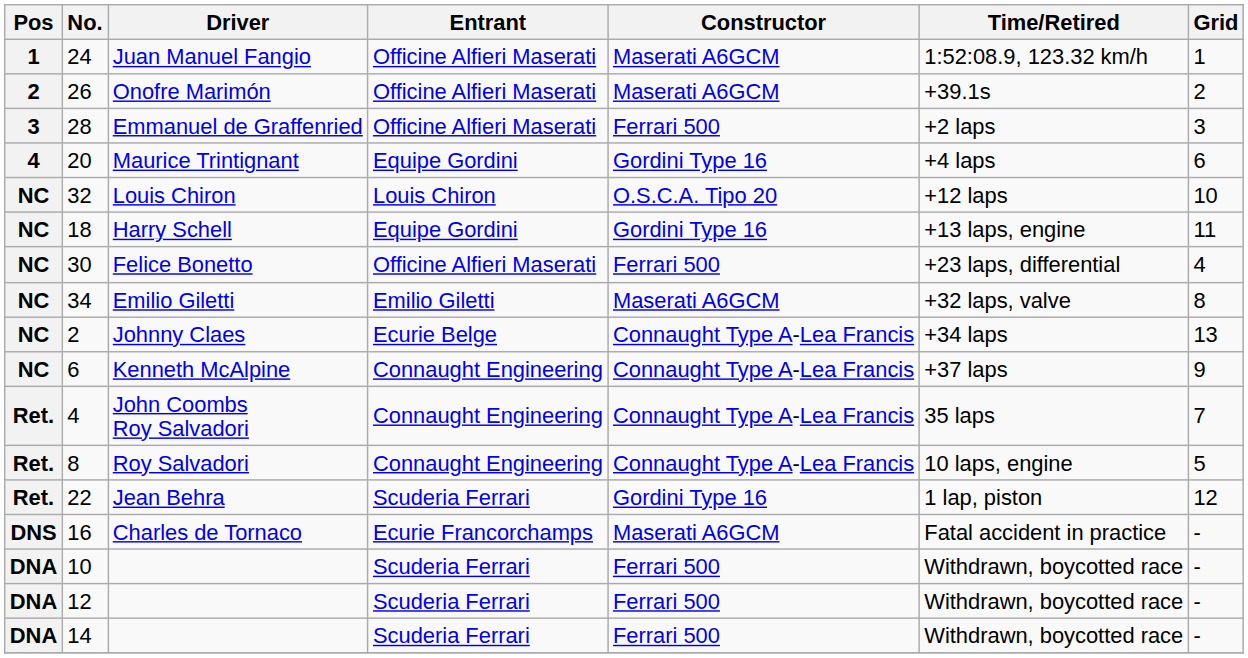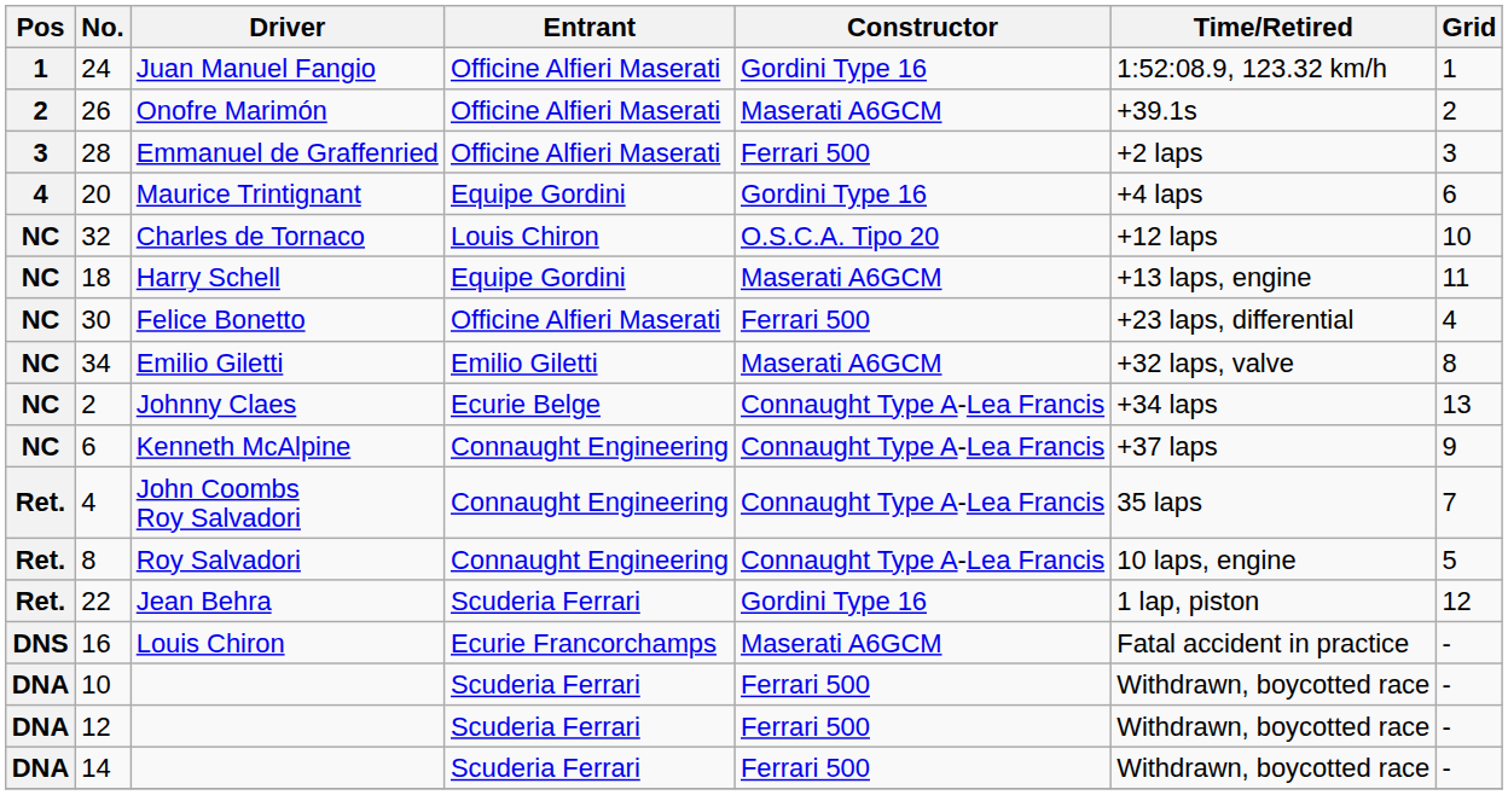 <table class="wikitable sortable" style="font-size: 95%;">
 <tr>
 <th>Pos</th>
 <th>No.</th>
 <th>Driver</th>
 <th>Entrant</th>
 <th>Constructor</th>
 <th>Time/Retired</th>
 <th>Grid</th>
 </tr>
 <tr>
 <th>1</th>
 <td>24</td>
 <td> <a href='#'>Juan Manuel Fangio</a></td>
 <td><a href='#'>Officine Alfieri Maserati</a></td>
-<td><a href='#'>Maserati A6GCM</a></td>
+<td><a href='#'>Gordini Type 16</a></td>
 <td>1:52:08.9, 123.32 km/h</td>
 <td>1</td>
 </tr>
 <tr>
 <th>2</th>
 <td>26</td>
 <td> <a href='#'>Onofre Marimón</a></td>
 <td><a href='#'>Officine Alfieri Maserati</a></td>
 <td><a href='#'>Maserati A6GCM</a></td>
 <td>+39.1s</td>
 <td>2</td>
 </tr>
 <tr>
 <th>3</th>
 <td>28</td>
 <td> <a href='#'>Emmanuel de Graffenried</a></td>
 <td><a href='#'>Officine Alfieri Maserati</a></td>
 <td><a href='#'>Ferrari 500</a></td>
 <td>+2 laps</td>
 <td>3</td>
 </tr>
 <tr>
 <th>4</th>
 <td>20</td>
 <td> <a href='#'>Maurice Trintignant</a></td>
 <td><a href='#'>Equipe Gordini</a></td>
 <td><a href='#'>Gordini Type 16</a></td>
 <td>+4 laps</td>
 <td>6</td>
 </tr>
 <tr>
 <th>NC</th>
 <td>32</td>
-<td> <a href='#'>Louis Chiron</a></td>
+<td> <a href='#'>Charles de Tornaco</a></td>
 <td><a href='#'>Louis Chiron</a></td>
 <td><a href='#'>O.S.C.A. Tipo 20</a></td>
 <td>+12 laps</td>
 <td>10</td>
 </tr>
 <tr>
 <th>NC</th>
 <td>18</td>
 <td> <a href='#'>Harry Schell</a></td>
 <td><a href='#'>Equipe Gordini</a></td>
-<td><a href='#'>Gordini Type 16</a></td>
+<td><a href='#'>Maserati A6GCM</a></td>
 <td>+13 laps, engine</td>
 <td>11</td>
 </tr>
 <tr>
 <th>NC</th>
 <td>30</td>
 <td> <a href='#'>Felice Bonetto</a></td>
 <td><a href='#'>Officine Alfieri Maserati</a></td>
 <td><a href='#'>Ferrari 500</a></td>
 <td>+23 laps, differential</td>
 <td>4</td>
 </tr>
 <tr>
 <th>NC</th>
 <td>34</td>
 <td> <a href='#'>Emilio Giletti</a></td>
 <td><a href='#'>Emilio Giletti</a></td>
 <td><a href='#'>Maserati A6GCM</a></td>
 <td>+32 laps, valve</td>
 <td>8</td>
 </tr>
 <tr>
 <th>NC</th>
 <td>2</td>
 <td> <a href='#'>Johnny Claes</a></td>
 <td><a href='#'>Ecurie Belge</a></td>
 <td><a href='#'>Connaught Type A</a>-<a href='#'>Lea Francis</a></td>
 <td>+34 laps</td>
 <td>13</td>
 </tr>
 <tr>
 <th>NC</th>
 <td>6</td>
 <td> <a href='#'>Kenneth McAlpine</a></td>
 <td><a href='#'>Connaught Engineering</a></td>
 <td><a href='#'>Connaught Type A</a>-<a href='#'>Lea Francis</a></td>
 <td>+37 laps</td>
 <td>9</td>
 </tr>
 <tr>
 <th>Ret.</th>
 <td>4</td>
 <td> <a href='#'>John Coombs</a><br> <a href='#'>Roy Salvadori</a></td>
 <td><a href='#'>Connaught Engineering</a></td>
 <td><a href='#'>Connaught Type A</a>-<a href='#'>Lea Francis</a></td>
 <td>35 laps</td>
 <td>7</td>
 </tr>
 <tr>
 <th>Ret.</th>
 <td>8</td>
 <td> <a href='#'>Roy Salvadori</a></td>
 <td><a href='#'>Connaught Engineering</a></td>
 <td><a href='#'>Connaught Type A</a>-<a href='#'>Lea Francis</a></td>
 <td>10 laps, engine</td>
 <td>5</td>
 </tr>
 <tr>
 <th>Ret.</th>
 <td>22</td>
 <td> <a href='#'>Jean Behra</a></td>
 <td><a href='#'>Scuderia Ferrari</a></td>
 <td><a href='#'>Gordini Type 16</a></td>
 <td>1 lap, piston</td>
 <td>12</td>
 </tr>
 <tr>
 <th>DNS</th>
 <td>16</td>
-<td> <a href='#'>Charles de Tornaco</a></td>
+<td> <a href='#'>Louis Chiron</a></td>
 <td><a href='#'>Ecurie Francorchamps</a></td>
 <td><a href='#'>Maserati A6GCM</a></td>
 <td>Fatal accident in practice</td>
 <td>-</td>
 </tr>
 <tr>
 <th>DNA</th>
 <td>10</td>
 <td></td>
 <td><a href='#'>Scuderia Ferrari</a></td>
 <td><a href='#'>Ferrari 500</a></td>
 <td>Withdrawn, boycotted race</td>
 <td>-</td>
 </tr>
 <tr>
 <th>DNA</th>
 <td>12</td>
 <td></td>
 <td><a href='#'>Scuderia Ferrari</a></td>
 <td><a href='#'>Ferrari 500</a></td>
 <td>Withdrawn, boycotted race</td>
 <td>-</td>
 </tr>
 <tr>
 <th>DNA</th>
 <td>14</td>
 <td></td>
 <td><a href='#'>Scuderia Ferrari</a></td>
 <td><a href='#'>Ferrari 500</a></td>
 <td>Withdrawn, boycotted race</td>
 <td>-</td>
 </tr>
 <tr>
 </tr>
 </table>
